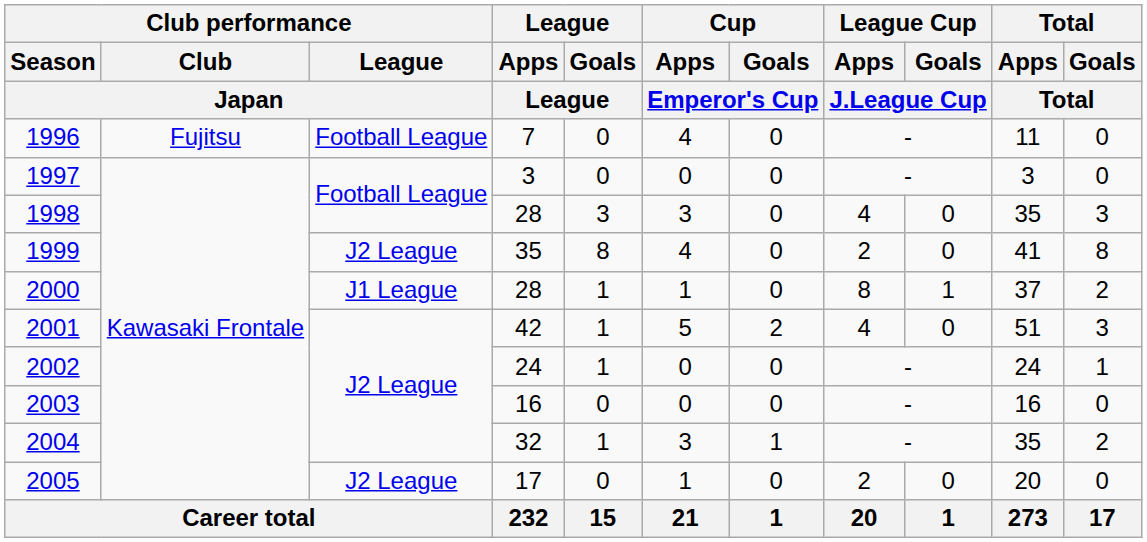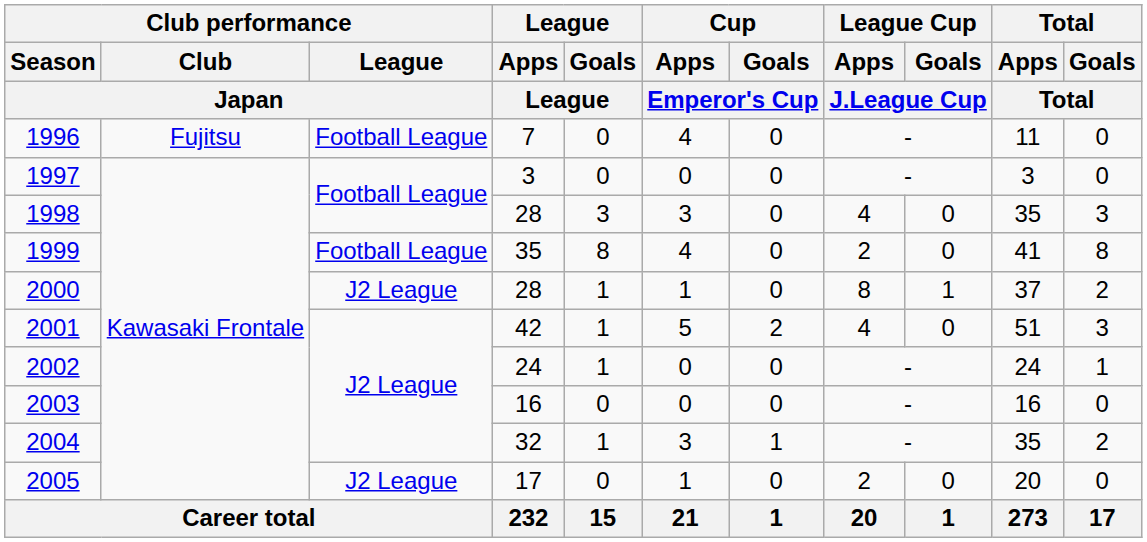 <table class="wikitable" style="text-align:center">
 <tr>
 <th colspan=3>Club performance</th>
 <th colspan=2>League</th>
 <th colspan=2>Cup</th>
 <th colspan=2>League Cup</th>
 <th colspan=2>Total</th>
 </tr>
 <tr>
 <th>Season</th>
 <th>Club</th>
 <th>League</th>
 <th>Apps</th>
 <th>Goals</th>
 <th>Apps</th>
 <th>Goals</th>
 <th>Apps</th>
 <th>Goals</th>
 <th>Apps</th>
 <th>Goals</th>
 </tr>
 <tr>
 <th colspan=3>Japan</th>
 <th colspan=2>League</th>
 <th colspan=2><a href='#'>Emperor's Cup</a></th>
 <th colspan=2><a href='#'>J.League Cup</a></th>
 <th colspan=2>Total</th>
 </tr>
 <tr>
 <td><a href='#'>1996</a></td>
 <td><a href='#'>Fujitsu</a></td>
 <td><a href='#'>Football League</a></td>
 <td>7</td>
 <td>0</td>
 <td>4</td>
 <td>0</td>
 <td colspan="2">-</td>
 <td>11</td>
 <td>0</td>
 </tr>
 <tr>
 <td><a href='#'>1997</a></td>
 <td rowspan="9"><a href='#'>Kawasaki Frontale</a></td>
 <td rowspan="2"><a href='#'>Football League</a></td>
 <td>3</td>
 <td>0</td>
 <td>0</td>
 <td>0</td>
 <td colspan="2">-</td>
 <td>3</td>
 <td>0</td>
 </tr>
 <tr>
 <td><a href='#'>1998</a></td>
 <td>28</td>
 <td>3</td>
 <td>3</td>
 <td>0</td>
 <td>4</td>
 <td>0</td>
 <td>35</td>
 <td>3</td>
 </tr>
 <tr>
 <td><a href='#'>1999</a></td>
-<td><a href='#'>J2 League</a></td>
+<td><a href='#'>Football League</a></td>
 <td>35</td>
 <td>8</td>
 <td>4</td>
 <td>0</td>
 <td>2</td>
 <td>0</td>
 <td>41</td>
 <td>8</td>
 </tr>
 <tr>
 <td><a href='#'>2000</a></td>
-<td><a href='#'>J1 League</a></td>
+<td><a href='#'>J2 League</a></td>
 <td>28</td>
 <td>1</td>
 <td>1</td>
 <td>0</td>
 <td>8</td>
 <td>1</td>
 <td>37</td>
 <td>2</td>
 </tr>
 <tr>
 <td><a href='#'>2001</a></td>
 <td rowspan="4"><a href='#'>J2 League</a></td>
 <td>42</td>
 <td>1</td>
 <td>5</td>
 <td>2</td>
 <td>4</td>
 <td>0</td>
 <td>51</td>
 <td>3</td>
 </tr>
 <tr>
 <td><a href='#'>2002</a></td>
 <td>24</td>
 <td>1</td>
 <td>0</td>
 <td>0</td>
 <td colspan="2">-</td>
 <td>24</td>
 <td>1</td>
 </tr>
 <tr>
 <td><a href='#'>2003</a></td>
 <td>16</td>
 <td>0</td>
 <td>0</td>
 <td>0</td>
 <td colspan="2">-</td>
 <td>16</td>
 <td>0</td>
 </tr>
 <tr>
 <td><a href='#'>2004</a></td>
 <td>32</td>
 <td>1</td>
 <td>3</td>
 <td>1</td>
 <td colspan="2">-</td>
 <td>35</td>
 <td>2</td>
 </tr>
 <tr>
 <td><a href='#'>2005</a></td>
 <td><a href='#'>J2 League</a></td>
 <td>17</td>
 <td>0</td>
 <td>1</td>
 <td>0</td>
 <td>2</td>
 <td>0</td>
 <td>20</td>
 <td>0</td>
 </tr>
 <tr>
 <th colspan=3>Career total</th>
 <th>232</th>
 <th>15</th>
 <th>21</th>
 <th>1</th>
 <th>20</th>
 <th>1</th>
 <th>273</th>
 <th>17</th>
 </tr>
 </table>
